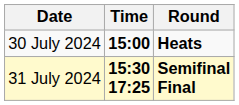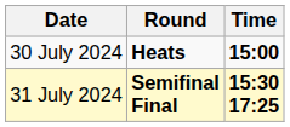 <table class="wikitable">
 <tr>
 <th>Date</th>
+<th>Round</th>
 <th>Time</th>
-<th>Round</th>
 </tr>
 <tr>
 <td>30 July 2024</td>
+<td><strong>Heats</strong></td>
 <td><strong>15:00</strong></td>
-<td><strong>Heats</strong></td>
 </tr>
 <tr style=background:lemonchiffon>
 <td>31 July 2024</td>
+<td><strong>Semifinal</strong><br><strong>Final</strong></td>
 <td><strong>15:30</strong><br><strong>17:25</strong></td>
-<td><strong>Semifinal</strong><br><strong>Final</strong></td>
 </tr>
 </table>
